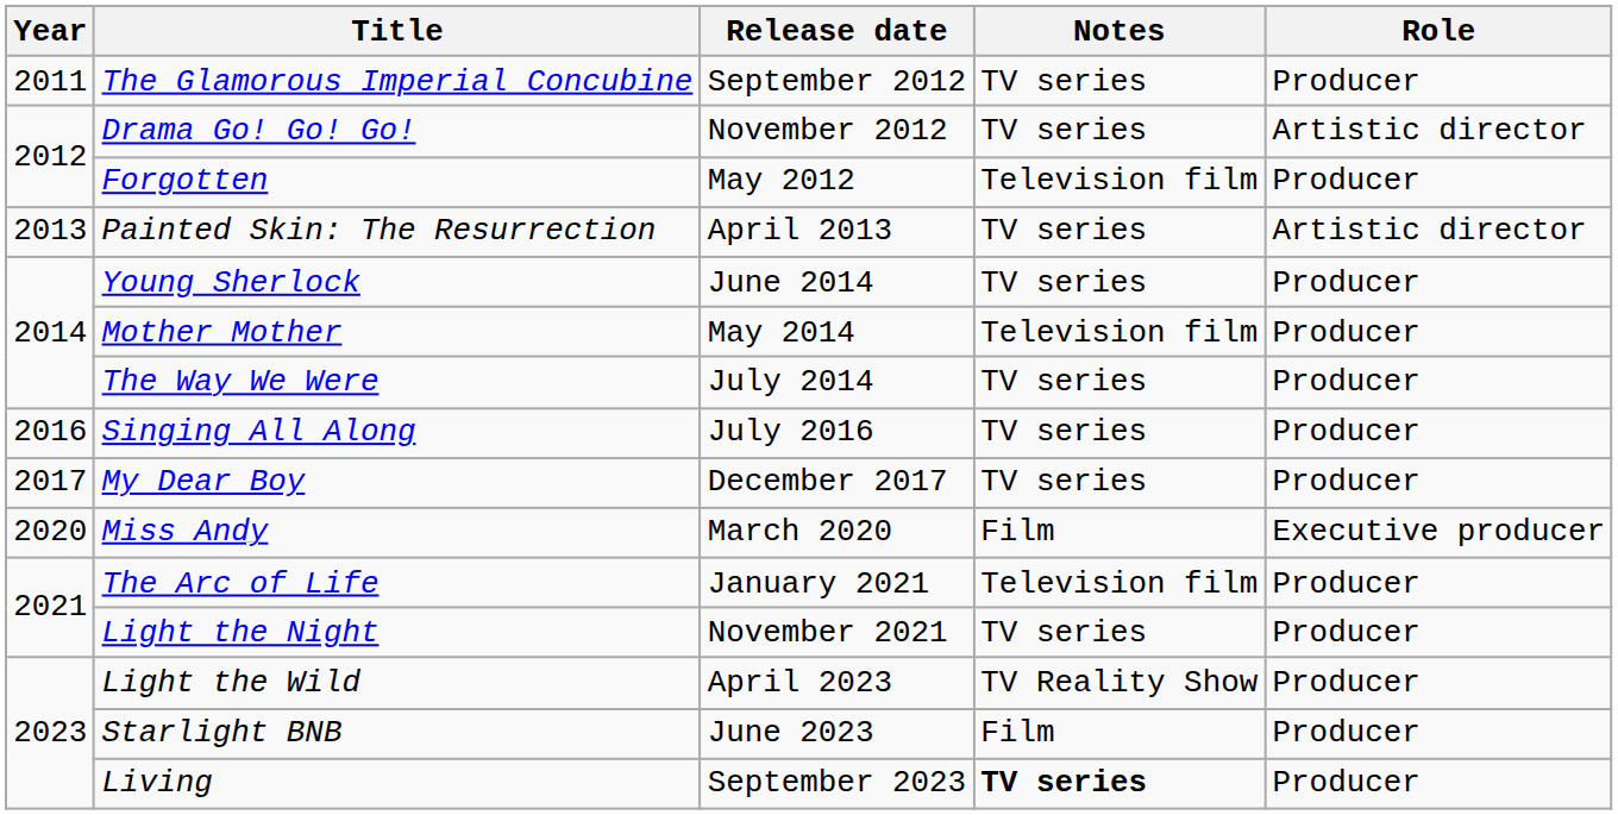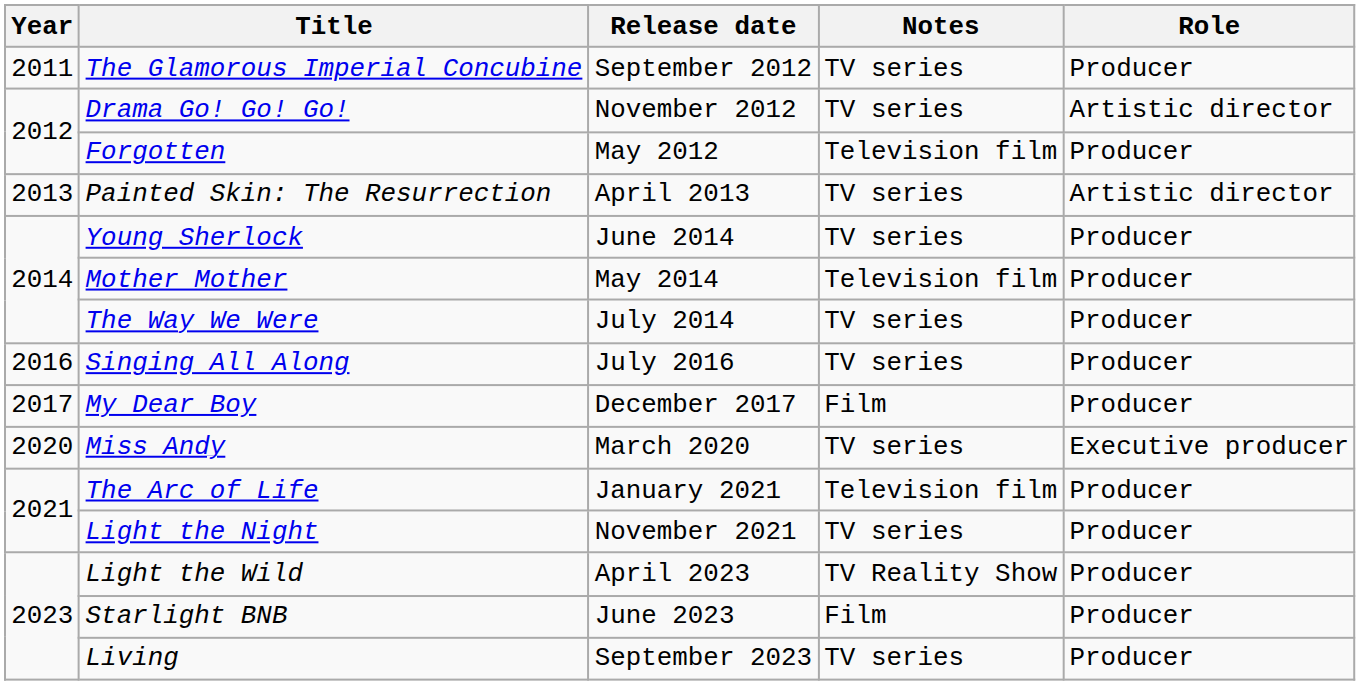 <table class="wikitable sortable">
 <tr>
 <th>Year</th>
 <th>Title</th>
 <th>Release date</th>
 <th class="unsortable">Notes</th>
 <th>Role</th>
 </tr>
 <tr>
 <td>2011</td>
 <td><em><a href='#'>The Glamorous Imperial Concubine</a></em></td>
 <td>September 2012</td>
 <td>TV series</td>
 <td>Producer</td>
 </tr>
 <tr>
 <td rowspan="2">2012</td>
 <td><em><a href='#'>Drama Go! Go! Go!</a></em></td>
 <td>November 2012</td>
 <td>TV series</td>
 <td>Artistic director</td>
 </tr>
 <tr>
 <td><em><a href='#'>Forgotten</a></em></td>
 <td>May 2012</td>
 <td>Television film</td>
 <td>Producer</td>
 </tr>
 <tr>
 <td>2013</td>
 <td><em>Painted Skin: The Resurrection</em></td>
 <td>April 2013</td>
 <td>TV series</td>
 <td>Artistic director</td>
 </tr>
 <tr>
 <td rowspan="3">2014</td>
 <td><em><a href='#'>Young Sherlock</a></em></td>
 <td>June 2014</td>
 <td>TV series</td>
 <td>Producer</td>
 </tr>
 <tr>
 <td><em><a href='#'>Mother Mother</a></em></td>
 <td>May 2014</td>
 <td>Television film</td>
 <td>Producer</td>
 </tr>
 <tr>
 <td><em><a href='#'>The Way We Were</a></em></td>
 <td>July 2014</td>
 <td>TV series</td>
 <td>Producer</td>
 </tr>
 <tr>
 <td>2016</td>
 <td><em><a href='#'>Singing All Along</a></em></td>
 <td>July 2016</td>
 <td>TV series</td>
 <td>Producer</td>
 </tr>
 <tr>
 <td>2017</td>
 <td><em><a href='#'>My Dear Boy</a></em></td>
 <td>December 2017</td>
-<td>TV series</td>
+<td>Film</td>
 <td>Producer</td>
 </tr>
 <tr>
 <td>2020</td>
 <td><em><a href='#'>Miss Andy</a></em></td>
 <td>March 2020</td>
-<td>Film</td>
+<td>TV series</td>
 <td>Executive producer</td>
 </tr>
 <tr>
 <td rowspan="2">2021</td>
 <td><em><a href='#'>The Arc of Life</a></em></td>
 <td>January 2021</td>
 <td>Television film</td>
 <td>Producer</td>
 </tr>
 <tr>
 <td><em><a href='#'>Light the Night</a></em></td>
 <td>November 2021</td>
 <td>TV series</td>
 <td>Producer</td>
 </tr>
 <tr>
 <td rowspan="3">2023</td>
 <td><em>Light the Wild</em></td>
 <td>April 2023</td>
 <td>TV Reality Show</td>
 <td>Producer</td>
 </tr>
 <tr>
 <td><em>Starlight BNB</em></td>
 <td>June 2023</td>
 <td>Film</td>
 <td>Producer</td>
 </tr>
 <tr>
 <td><em>Living</em></td>
 <td>September 2023</td>
-<td><strong>TV series</strong></td>
+<td>TV series</td>
 <td>Producer</td>
 </tr>
 </table>
